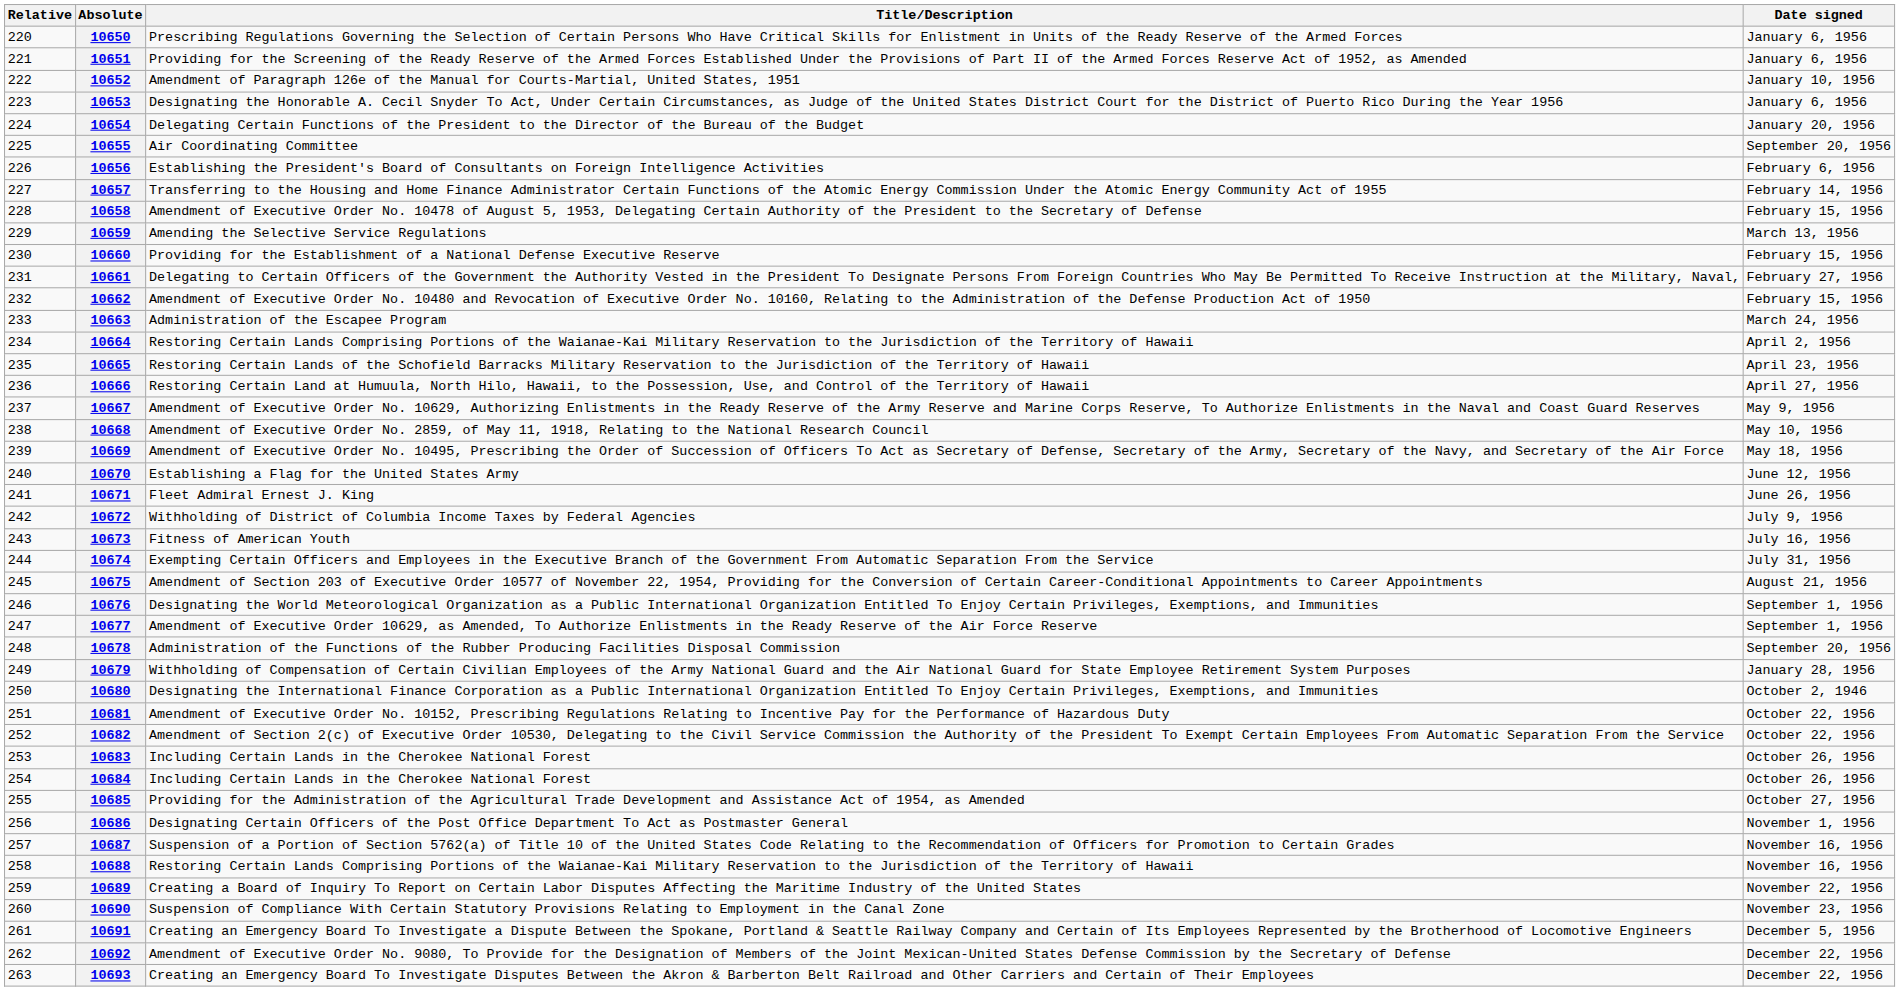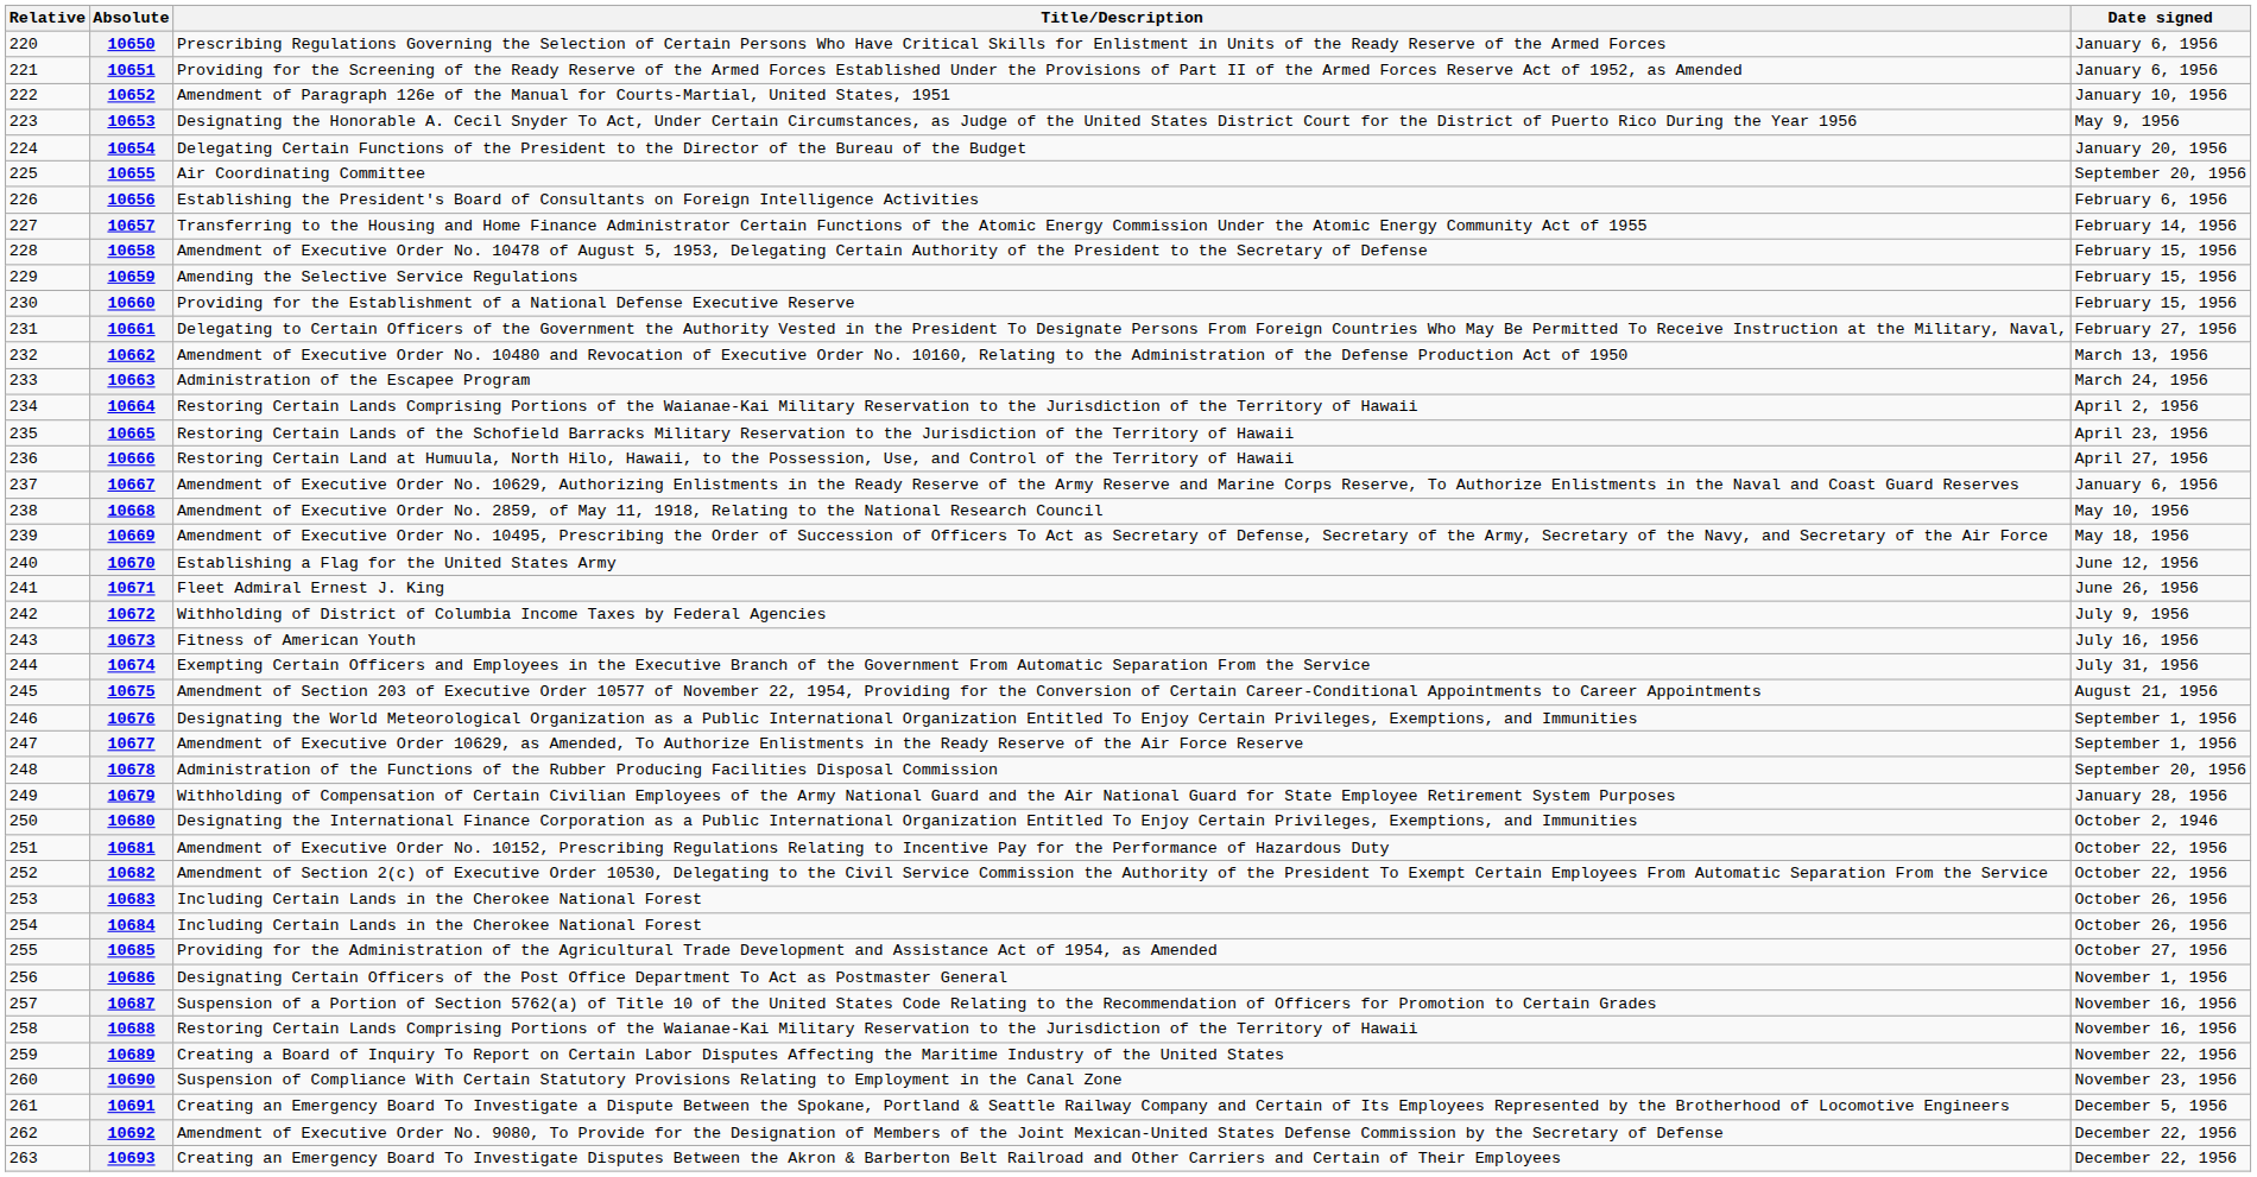 <table class="wikitable">
 <tr>
 <th>Relative </th>
 <th>Absolute </th>
 <th>Title/Description</th>
 <th>Date signed</th>
 </tr>
 <tr>
 <td>220</td>
 <th><a href='#'>10650</a></th>
 <td>Prescribing Regulations Governing the Selection of Certain Persons Who Have Critical Skills for Enlistment in Units of the Ready Reserve of the Armed Forces</td>
 <td>January 6, 1956</td>
 </tr>
 <tr>
 <td>221</td>
 <th><a href='#'>10651</a></th>
 <td>Providing for the Screening of the Ready Reserve of the Armed Forces Established Under the Provisions of Part II of the Armed Forces Reserve Act of 1952, as Amended</td>
 <td>January 6, 1956</td>
 </tr>
 <tr>
 <td>222</td>
 <th><a href='#'>10652</a></th>
 <td>Amendment of Paragraph 126e of the Manual for Courts-Martial, United States, 1951</td>
 <td>January 10, 1956</td>
 </tr>
 <tr>
 <td>223</td>
 <th><a href='#'>10653</a></th>
 <td>Designating the Honorable A. Cecil Snyder To Act, Under Certain Circumstances, as Judge of the United States District Court for the District of Puerto Rico During the Year 1956</td>
-<td>January 6, 1956</td>
+<td>May 9, 1956</td>
 </tr>
 <tr>
 <td>224</td>
 <th><a href='#'>10654</a></th>
 <td>Delegating Certain Functions of the President to the Director of the Bureau of the Budget</td>
 <td>January 20, 1956</td>
 </tr>
 <tr>
 <td>225</td>
 <th><a href='#'>10655</a></th>
 <td>Air Coordinating Committee</td>
 <td>September 20, 1956</td>
 </tr>
 <tr>
 <td>226</td>
 <th><a href='#'>10656</a></th>
 <td>Establishing the President's Board of Consultants on Foreign Intelligence Activities</td>
 <td>February 6, 1956</td>
 </tr>
 <tr>
 <td>227</td>
 <th><a href='#'>10657</a></th>
 <td>Transferring to the Housing and Home Finance Administrator Certain Functions of the Atomic Energy Commission Under the Atomic Energy Community Act of 1955</td>
 <td>February 14, 1956</td>
 </tr>
 <tr>
 <td>228</td>
 <th><a href='#'>10658</a></th>
 <td>Amendment of Executive Order No. 10478 of August 5, 1953, Delegating Certain Authority of the President to the Secretary of Defense</td>
 <td>February 15, 1956</td>
 </tr>
 <tr>
 <td>229</td>
 <th><a href='#'>10659</a></th>
 <td>Amending the Selective Service Regulations</td>
-<td>March 13, 1956</td>
+<td>February 15, 1956</td>
 </tr>
 <tr>
 <td>230</td>
 <th><a href='#'>10660</a></th>
 <td>Providing for the Establishment of a National Defense Executive Reserve</td>
 <td>February 15, 1956</td>
 </tr>
 <tr>
 <td>231</td>
 <th><a href='#'>10661</a></th>
 <td>Delegating to Certain Officers of the Government the Authority Vested in the President To Designate Persons From Foreign Countries Who May Be Permitted To Receive Instruction at the Military, Naval,</td>
 <td>February 27, 1956</td>
 </tr>
 <tr>
 <td>232</td>
 <th><a href='#'>10662</a></th>
 <td>Amendment of Executive Order No. 10480 and Revocation of Executive Order No. 10160, Relating to the Administration of the Defense Production Act of 1950</td>
-<td>February 15, 1956</td>
+<td>March 13, 1956</td>
 </tr>
 <tr>
 <td>233</td>
 <th><a href='#'>10663</a></th>
 <td>Administration of the Escapee Program</td>
 <td>March 24, 1956</td>
 </tr>
 <tr>
 <td>234</td>
 <th><a href='#'>10664</a></th>
 <td>Restoring Certain Lands Comprising Portions of the Waianae-Kai Military Reservation to the Jurisdiction of the Territory of Hawaii</td>
 <td>April 2, 1956</td>
 </tr>
 <tr>
 <td>235</td>
 <th><a href='#'>10665</a></th>
 <td>Restoring Certain Lands of the Schofield Barracks Military Reservation to the Jurisdiction of the Territory of Hawaii</td>
 <td>April 23, 1956</td>
 </tr>
 <tr>
 <td>236</td>
 <th><a href='#'>10666</a></th>
 <td>Restoring Certain Land at Humuula, North Hilo, Hawaii, to the Possession, Use, and Control of the Territory of Hawaii</td>
 <td>April 27, 1956</td>
 </tr>
 <tr>
 <td>237</td>
 <th><a href='#'>10667</a></th>
 <td>Amendment of Executive Order No. 10629, Authorizing Enlistments in the Ready Reserve of the Army Reserve and Marine Corps Reserve, To Authorize Enlistments in the Naval and Coast Guard Reserves</td>
-<td>May 9, 1956</td>
+<td>January 6, 1956</td>
 </tr>
 <tr>
 <td>238</td>
 <th><a href='#'>10668</a></th>
 <td>Amendment of Executive Order No. 2859, of May 11, 1918, Relating to the National Research Council</td>
 <td>May 10, 1956</td>
 </tr>
 <tr>
 <td>239</td>
 <th><a href='#'>10669</a></th>
 <td>Amendment of Executive Order No. 10495, Prescribing the Order of Succession of Officers To Act as Secretary of Defense, Secretary of the Army, Secretary of the Navy, and Secretary of the Air Force</td>
 <td>May 18, 1956</td>
 </tr>
 <tr>
 <td>240</td>
 <th><a href='#'>10670</a></th>
 <td>Establishing a Flag for the United States Army</td>
 <td>June 12, 1956</td>
 </tr>
 <tr>
 <td>241</td>
 <th><a href='#'>10671</a></th>
 <td>Fleet Admiral Ernest J. King</td>
 <td>June 26, 1956</td>
 </tr>
 <tr>
 <td>242</td>
 <th><a href='#'>10672</a></th>
 <td>Withholding of District of Columbia Income Taxes by Federal Agencies</td>
 <td>July 9, 1956</td>
 </tr>
 <tr>
 <td>243</td>
 <th><a href='#'>10673</a></th>
 <td>Fitness of American Youth</td>
 <td>July 16, 1956</td>
 </tr>
 <tr>
 <td>244</td>
 <th><a href='#'>10674</a></th>
 <td>Exempting Certain Officers and Employees in the Executive Branch of the Government From Automatic Separation From the Service</td>
 <td>July 31, 1956</td>
 </tr>
 <tr>
 <td>245</td>
 <th><a href='#'>10675</a></th>
 <td>Amendment of Section 203 of Executive Order 10577 of November 22, 1954, Providing for the Conversion of Certain Career-Conditional Appointments to Career Appointments</td>
 <td>August 21, 1956</td>
 </tr>
 <tr>
 <td>246</td>
 <th><a href='#'>10676</a></th>
 <td>Designating the World Meteorological Organization as a Public International Organization Entitled To Enjoy Certain Privileges, Exemptions, and Immunities</td>
 <td>September 1, 1956</td>
 </tr>
 <tr>
 <td>247</td>
 <th><a href='#'>10677</a></th>
 <td>Amendment of Executive Order 10629, as Amended, To Authorize Enlistments in the Ready Reserve of the Air Force Reserve</td>
 <td>September 1, 1956</td>
 </tr>
 <tr>
 <td>248</td>
 <th><a href='#'>10678</a></th>
 <td>Administration of the Functions of the Rubber Producing Facilities Disposal Commission</td>
 <td>September 20, 1956</td>
 </tr>
 <tr>
 <td>249</td>
 <th><a href='#'>10679</a></th>
 <td>Withholding of Compensation of Certain Civilian Employees of the Army National Guard and the Air National Guard for State Employee Retirement System Purposes</td>
 <td>January 28, 1956</td>
 </tr>
 <tr>
 <td>250</td>
 <th><a href='#'>10680</a></th>
 <td>Designating the International Finance Corporation as a Public International Organization Entitled To Enjoy Certain Privileges, Exemptions, and Immunities</td>
 <td>October 2, 1946</td>
 </tr>
 <tr>
 <td>251</td>
 <th><a href='#'>10681</a></th>
 <td>Amendment of Executive Order No. 10152, Prescribing Regulations Relating to Incentive Pay for the Performance of Hazardous Duty</td>
 <td>October 22, 1956</td>
 </tr>
 <tr>
 <td>252</td>
 <th><a href='#'>10682</a></th>
 <td>Amendment of Section 2(c) of Executive Order 10530, Delegating to the Civil Service Commission the Authority of the President To Exempt Certain Employees From Automatic Separation From the Service</td>
 <td>October 22, 1956</td>
 </tr>
 <tr>
 <td>253</td>
 <th><a href='#'>10683</a></th>
 <td>Including Certain Lands in the Cherokee National Forest</td>
 <td>October 26, 1956</td>
 </tr>
 <tr>
 <td>254</td>
 <th><a href='#'>10684</a></th>
 <td>Including Certain Lands in the Cherokee National Forest</td>
 <td>October 26, 1956</td>
 </tr>
 <tr>
 <td>255</td>
 <th><a href='#'>10685</a></th>
 <td>Providing for the Administration of the Agricultural Trade Development and Assistance Act of 1954, as Amended</td>
 <td>October 27, 1956</td>
 </tr>
 <tr>
 <td>256</td>
 <th><a href='#'>10686</a></th>
 <td>Designating Certain Officers of the Post Office Department To Act as Postmaster General</td>
 <td>November 1, 1956</td>
 </tr>
 <tr>
 <td>257</td>
 <th><a href='#'>10687</a></th>
 <td>Suspension of a Portion of Section 5762(a) of Title 10 of the United States Code Relating to the Recommendation of Officers for Promotion to Certain Grades</td>
 <td>November 16, 1956</td>
 </tr>
 <tr>
 <td>258</td>
 <th><a href='#'>10688</a></th>
 <td>Restoring Certain Lands Comprising Portions of the Waianae-Kai Military Reservation to the Jurisdiction of the Territory of Hawaii</td>
 <td>November 16, 1956</td>
 </tr>
 <tr>
 <td>259</td>
 <th><a href='#'>10689</a></th>
 <td>Creating a Board of Inquiry To Report on Certain Labor Disputes Affecting the Maritime Industry of the United States</td>
 <td>November 22, 1956</td>
 </tr>
 <tr>
 <td>260</td>
 <th><a href='#'>10690</a></th>
 <td>Suspension of Compliance With Certain Statutory Provisions Relating to Employment in the Canal Zone</td>
 <td>November 23, 1956</td>
 </tr>
 <tr>
 <td>261</td>
 <th><a href='#'>10691</a></th>
 <td>Creating an Emergency Board To Investigate a Dispute Between the Spokane, Portland & Seattle Railway Company and Certain of Its Employees Represented by the Brotherhood of Locomotive Engineers</td>
 <td>December 5, 1956</td>
 </tr>
 <tr>
 <td>262</td>
 <th><a href='#'>10692</a></th>
 <td>Amendment of Executive Order No. 9080, To Provide for the Designation of Members of the Joint Mexican-United States Defense Commission by the Secretary of Defense</td>
 <td>December 22, 1956</td>
 </tr>
 <tr>
 <td>263</td>
 <th><a href='#'>10693</a></th>
 <td>Creating an Emergency Board To Investigate Disputes Between the Akron & Barberton Belt Railroad and Other Carriers and Certain of Their Employees</td>
 <td>December 22, 1956</td>
 </tr>
 </table>
